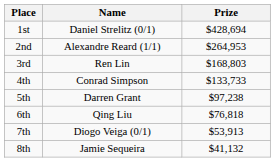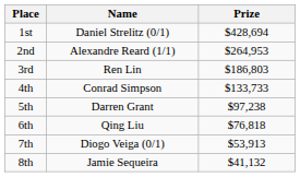 <table class="wikitable">
 <tr>
 <th width="50">Place</th>
 <th width="200">Name</th>
 <th width="125">Prize</th>
 </tr>
 <tr>
 <td align = "center">1st</td>
 <td align = "center">Daniel Strelitz (0/1)</td>
 <td align="center">$428,694</td>
 </tr>
 <tr>
 <td align = "center">2nd</td>
 <td align = "center">Alexandre Reard (1/1)</td>
 <td align="center">$264,953</td>
 </tr>
 <tr>
 <td align = "center">3rd</td>
 <td align = "center">Ren Lin</td>
-<td align="center">$168,803</td>
+<td align="center">$186,803</td>
 </tr>
 <tr>
 <td align = "center">4th</td>
 <td align = "center">Conrad Simpson</td>
 <td align="center">$133,733</td>
 </tr>
 <tr>
 <td align = "center">5th</td>
 <td align = "center">Darren Grant</td>
 <td align="center">$97,238</td>
 </tr>
 <tr>
 <td align = "center">6th</td>
 <td align = "center">Qing Liu</td>
 <td align="center">$76,818</td>
 </tr>
 <tr>
 <td align = "center">7th</td>
 <td align = "center">Diogo Veiga (0/1)</td>
 <td align="center">$53,913</td>
 </tr>
 <tr>
 <td align = "center">8th</td>
 <td align = "center">Jamie Sequeira</td>
 <td align="center">$41,132</td>
 </tr>
 </table>
